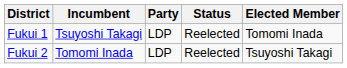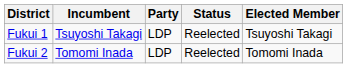 <table class="wikitable">
 <tr>
 <th>District</th>
 <th>Incumbent</th>
 <th>Party</th>
 <th>Status</th>
 <th>Elected Member</th>
 </tr>
 <tr>
 <td><a href='#'>Fukui 1</a></td>
 <td><a href='#'>Tsuyoshi Takagi</a></td>
 <td>LDP</td>
 <td>Reelected</td>
-<td>Tomomi Inada</td>
+<td>Tsuyoshi Takagi</td>
 </tr>
 <tr>
 <td><a href='#'>Fukui 2</a></td>
 <td><a href='#'>Tomomi Inada</a></td>
 <td>LDP</td>
 <td>Reelected</td>
-<td>Tsuyoshi Takagi</td>
+<td>Tomomi Inada</td>
 </tr>
 </table>
